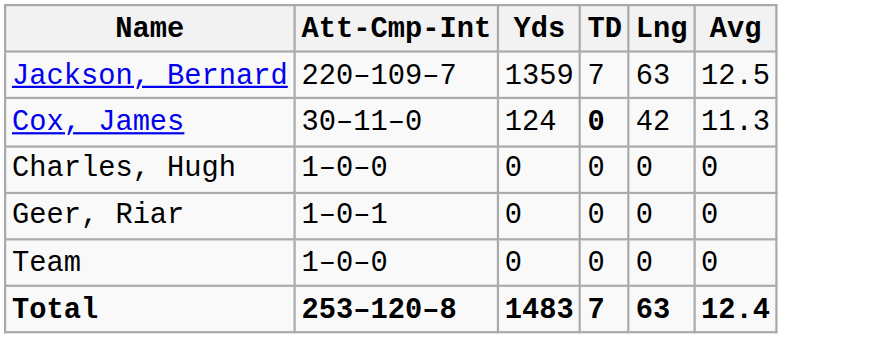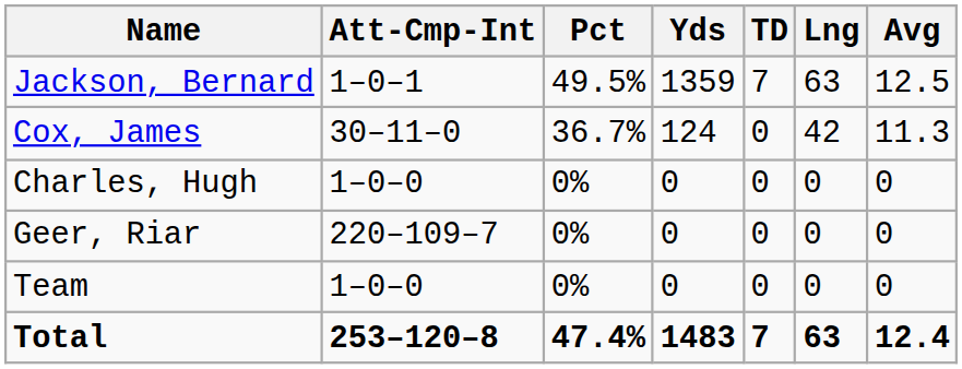 <table class="wikitable" style="white-space:nowrap;">
 <tr>
 <th>Name</th>
 <th>Att-Cmp-Int</th>
+<th>Pct</th>
 <th>Yds</th>
 <th>TD</th>
 <th>Lng</th>
 <th>Avg</th>
 </tr>
 <tr>
 <td><a href='#'>Jackson, Bernard</a></td>
-<td>220–109–7</td>
+<td>1–0–1</td>
+<td>49.5%</td>
 <td>1359</td>
 <td>7</td>
 <td>63</td>
 <td>12.5</td>
 </tr>
 <tr>
 <td><a href='#'>Cox, James</a></td>
 <td>30–11–0</td>
+<td>36.7%</td>
 <td>124</td>
-<td><strong>0</strong></td>
+<td>0</td>
 <td>42</td>
 <td>11.3</td>
 </tr>
 <tr>
 <td>Charles, Hugh</td>
 <td>1–0–0</td>
+<td>0%</td>
 <td>0</td>
 <td>0</td>
 <td>0</td>
 <td>0</td>
 </tr>
 <tr>
 <td>Geer, Riar</td>
-<td>1–0–1</td>
+<td>220–109–7</td>
+<td>0%</td>
 <td>0</td>
 <td>0</td>
 <td>0</td>
 <td>0</td>
 </tr>
 <tr>
 <td>Team</td>
 <td>1–0–0</td>
+<td>0%</td>
 <td>0</td>
 <td>0</td>
 <td>0</td>
 <td>0</td>
 </tr>
 <tr style="font-weight:bold;">
 <td>Total</td>
 <td>253–120–8</td>
+<td>47.4%</td>
 <td>1483</td>
 <td>7</td>
 <td>63</td>
 <td>12.4</td>
 </tr>
 </table>
